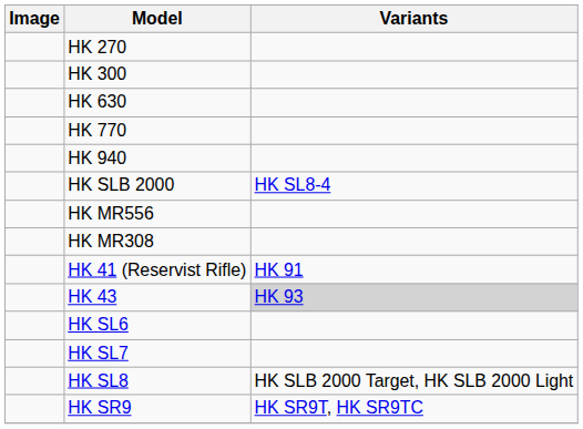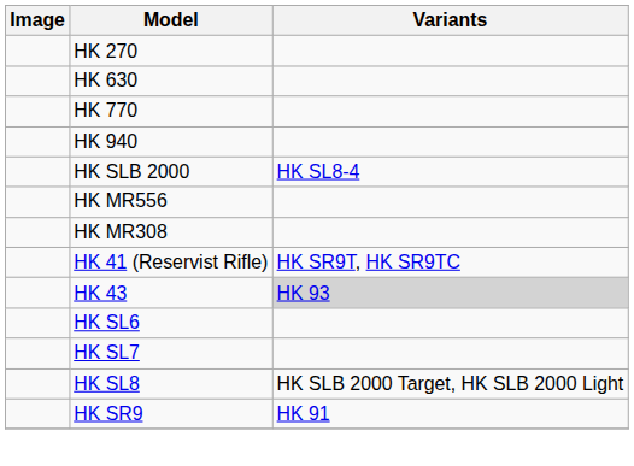 <table class="wikitable" border="1">
 <tr>
 <th>Image</th>
 <th>Model</th>
 <th>Variants</th>
 </tr>
 <tr>
 <td></td>
 <td>HK 270</td>
-<td></td>
-</tr>
-<tr>
-<td></td>
-<td>HK 300</td>
 <td></td>
 </tr>
 <tr>
 <td></td>
 <td>HK 630</td>
 <td></td>
 </tr>
 <tr>
 <td></td>
 <td>HK 770</td>
 <td></td>
 </tr>
 <tr>
 <td></td>
 <td>HK 940</td>
 <td></td>
 </tr>
 <tr>
 <td></td>
 <td>HK SLB 2000</td>
 <td><a href='#'>HK SL8-4</a></td>
 </tr>
 <tr>
 <td></td>
 <td>HK MR556</td>
 <td></td>
 </tr>
 <tr>
 <td></td>
 <td>HK MR308</td>
 <td></td>
 </tr>
 <tr>
 <td></td>
 <td><a href='#'>HK 41</a> (Reservist Rifle)</td>
-<td><a href='#'>HK 91</a></td>
+<td><a href='#'>HK SR9T</a>, <a href='#'>HK SR9TC</a></td>
 </tr>
 <tr>
 <td></td>
 <td><a href='#'>HK 43</a></td>
 <td style="background: lightgrey;"><a href='#'>HK 93</a></td>
 </tr>
 <tr>
 <td></td>
 <td><a href='#'>HK SL6</a></td>
 <td></td>
 </tr>
 <tr>
 <td></td>
 <td><a href='#'>HK SL7</a></td>
 <td></td>
 </tr>
 <tr>
 <td></td>
 <td><a href='#'>HK SL8</a></td>
 <td>HK SLB 2000 Target, HK SLB 2000 Light</td>
 </tr>
 <tr>
 <td></td>
 <td><a href='#'>HK SR9</a></td>
-<td><a href='#'>HK SR9T</a>, <a href='#'>HK SR9TC</a></td>
+<td><a href='#'>HK 91</a></td>
 </tr>
 <tr>
 </tr>
 </table>
